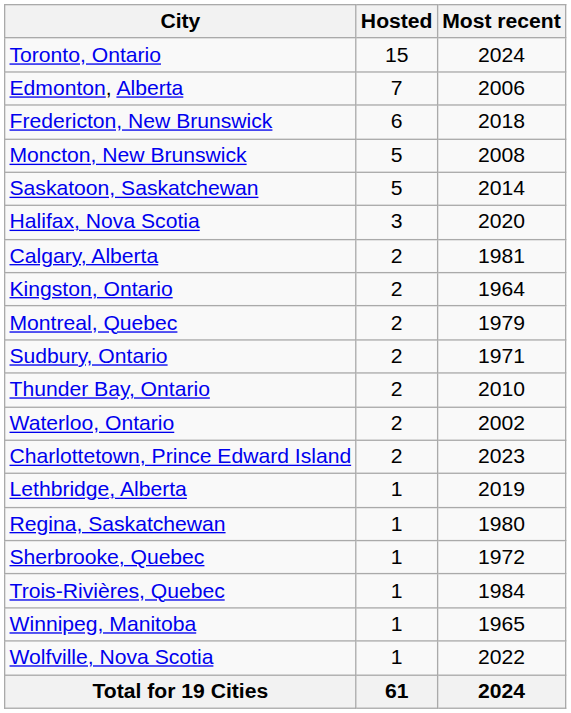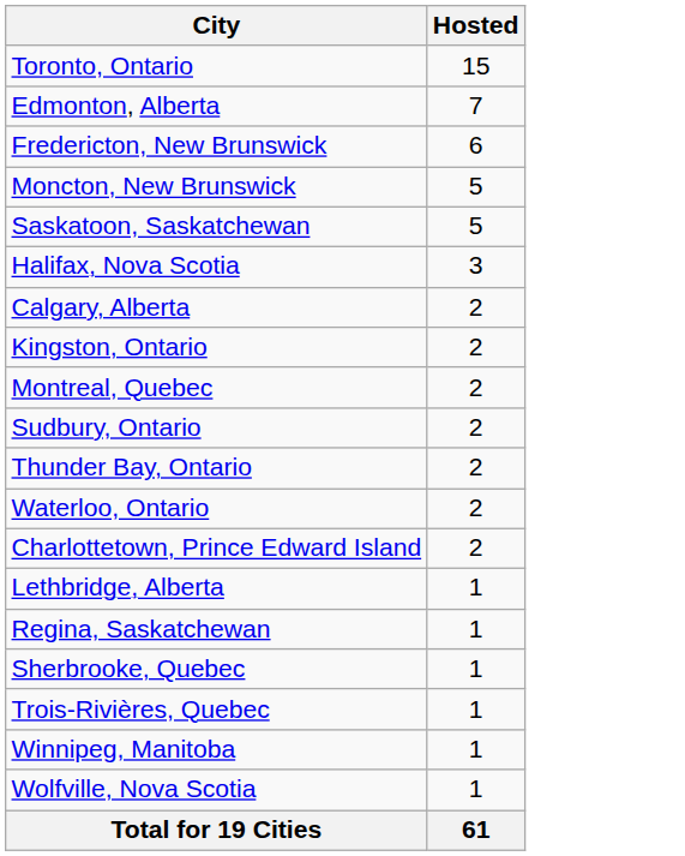 <table class="wikitable sortable" style="text-align: center;">
 <tr>
 <th>City</th>
 <th>Hosted</th>
-<th>Most recent</th>
 </tr>
 <tr>
 <td style="text-align: left"> <a href='#'>Toronto, Ontario</a></td>
 <td>15</td>
-<td>2024</td>
 </tr>
 <tr>
 <td style="text-align: left"> <a href='#'>Edmonton</a>, <a href='#'>Alberta</a></td>
 <td>7</td>
-<td>2006</td>
 </tr>
 <tr>
 <td style="text-align: left"> <a href='#'>Fredericton, New Brunswick</a></td>
 <td>6</td>
-<td>2018</td>
 </tr>
 <tr>
 <td style="text-align: left"> <a href='#'>Moncton, New Brunswick</a></td>
 <td>5</td>
-<td>2008</td>
 </tr>
 <tr>
 <td style="text-align: left"> <a href='#'>Saskatoon, Saskatchewan</a></td>
 <td>5</td>
-<td>2014</td>
 </tr>
 <tr>
 <td style="text-align: left"> <a href='#'>Halifax, Nova Scotia</a></td>
 <td>3</td>
-<td>2020</td>
 </tr>
 <tr>
 <td style="text-align: left"> <a href='#'>Calgary, Alberta</a></td>
 <td>2</td>
-<td>1981</td>
 </tr>
 <tr>
 <td style="text-align: left"> <a href='#'>Kingston, Ontario</a></td>
 <td>2</td>
-<td>1964</td>
 </tr>
 <tr>
 <td style="text-align: left"> <a href='#'>Montreal, Quebec</a></td>
 <td>2</td>
-<td>1979</td>
 </tr>
 <tr>
 <td style="text-align: left"> <a href='#'>Sudbury, Ontario</a></td>
 <td>2</td>
-<td>1971</td>
 </tr>
 <tr>
 <td style="text-align: left"> <a href='#'>Thunder Bay, Ontario</a></td>
 <td>2</td>
-<td>2010</td>
 </tr>
 <tr>
 <td style="text-align: left"> <a href='#'>Waterloo, Ontario</a></td>
 <td>2</td>
-<td>2002</td>
 </tr>
 <tr>
 <td style="text-align: left"> <a href='#'>Charlottetown, Prince Edward Island</a></td>
 <td>2</td>
-<td>2023</td>
 </tr>
 <tr>
 <td style="text-align: left"> <a href='#'>Lethbridge, Alberta</a></td>
 <td>1</td>
-<td>2019</td>
 </tr>
 <tr>
 <td style="text-align: left"> <a href='#'>Regina, Saskatchewan</a></td>
 <td>1</td>
-<td>1980</td>
 </tr>
 <tr>
 <td style="text-align: left"> <a href='#'>Sherbrooke, Quebec</a></td>
 <td>1</td>
-<td>1972</td>
 </tr>
 <tr>
 <td style="text-align: left"> <a href='#'>Trois-Rivières, Quebec</a></td>
 <td>1</td>
-<td>1984</td>
 </tr>
 <tr>
 <td style="text-align: left"> <a href='#'>Winnipeg, Manitoba</a></td>
 <td>1</td>
-<td>1965</td>
 </tr>
 <tr>
 <td style="text-align: left"> <a href='#'>Wolfville, Nova Scotia</a></td>
 <td>1</td>
-<td>2022</td>
 </tr>
 <tr>
 <th>Total for 19 Cities</th>
 <th>61</th>
-<th>2024</th>
 </tr>
 </table>
